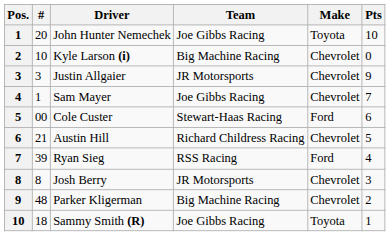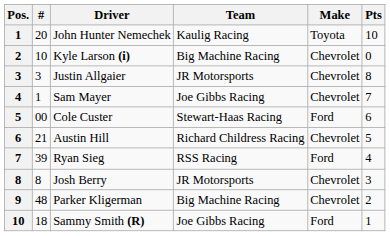 <table class="wikitable" style="font-size:95%">
 <tr>
 <th>Pos.</th>
 <th>#</th>
 <th>Driver</th>
 <th>Team</th>
 <th>Make</th>
 <th>Pts</th>
 </tr>
 <tr>
 <th>1</th>
 <td>20</td>
 <td>John Hunter Nemechek</td>
-<td>Joe Gibbs Racing</td>
+<td>Kaulig Racing</td>
 <td>Toyota</td>
 <td>10</td>
 </tr>
 <tr>
 <th>2</th>
 <td>10</td>
 <td>Kyle Larson <strong>(i)</strong></td>
 <td>Big Machine Racing</td>
 <td>Chevrolet</td>
 <td>0</td>
 </tr>
 <tr>
 <th>3</th>
 <td>3</td>
 <td>Justin Allgaier</td>
 <td>JR Motorsports</td>
 <td>Chevrolet</td>
-<td>9</td>
+<td>8</td>
 </tr>
 <tr>
 <th>4</th>
 <td>1</td>
 <td>Sam Mayer</td>
 <td>Joe Gibbs Racing</td>
 <td>Chevrolet</td>
 <td>7</td>
 </tr>
 <tr>
 <th>5</th>
 <td>00</td>
 <td>Cole Custer</td>
 <td>Stewart-Haas Racing</td>
 <td>Ford</td>
 <td>6</td>
 </tr>
 <tr>
 <th>6</th>
 <td>21</td>
 <td>Austin Hill</td>
 <td>Richard Childress Racing</td>
 <td>Chevrolet</td>
 <td>5</td>
 </tr>
 <tr>
 <th>7</th>
 <td>39</td>
 <td>Ryan Sieg</td>
 <td>RSS Racing</td>
 <td>Ford</td>
 <td>4</td>
 </tr>
 <tr>
 <th>8</th>
 <td>8</td>
 <td>Josh Berry</td>
 <td>JR Motorsports</td>
 <td>Chevrolet</td>
 <td>3</td>
 </tr>
 <tr>
 <th>9</th>
 <td>48</td>
 <td>Parker Kligerman</td>
 <td>Big Machine Racing</td>
 <td>Chevrolet</td>
 <td>2</td>
 </tr>
 <tr>
 <th>10</th>
 <td>18</td>
 <td>Sammy Smith <strong>(R)</strong></td>
 <td>Joe Gibbs Racing</td>
-<td>Toyota</td>
+<td>Ford</td>
 <td>1</td>
 </tr>
 </table>
